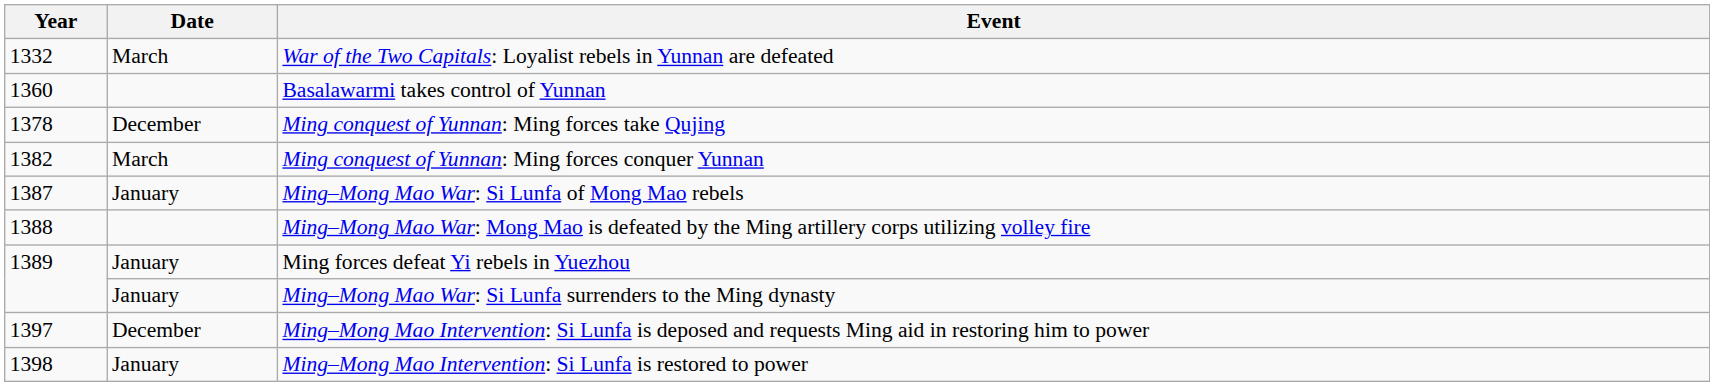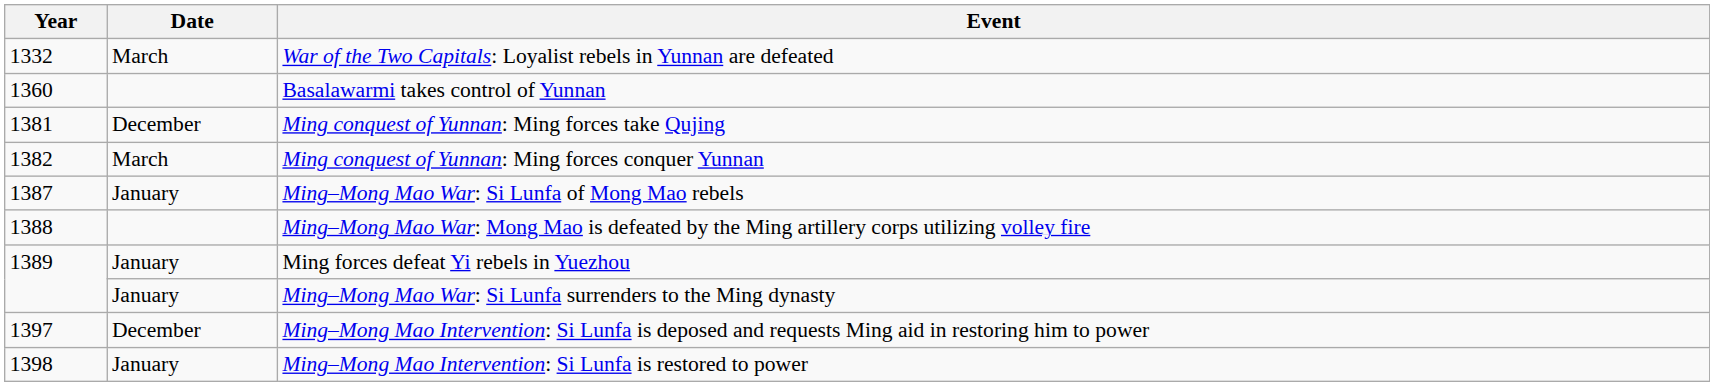 <table class="wikitable" width="100%">
 <tr>
 <th style="width:6%">Year</th>
 <th style="width:10%">Date</th>
 <th>Event</th>
 </tr>
 <tr>
 <td>1332</td>
 <td>March</td>
 <td><em><a href='#'>War of the Two Capitals</a></em>: Loyalist rebels in <a href='#'>Yunnan</a> are defeated</td>
 </tr>
 <tr>
 <td>1360</td>
 <td></td>
 <td><a href='#'>Basalawarmi</a> takes control of <a href='#'>Yunnan</a></td>
 </tr>
 <tr>
-<td>1378</td>
+<td>1381</td>
 <td>December</td>
 <td><em><a href='#'>Ming conquest of Yunnan</a></em>: Ming forces take <a href='#'>Qujing</a></td>
 </tr>
 <tr>
 <td>1382</td>
 <td>March</td>
 <td><em><a href='#'>Ming conquest of Yunnan</a></em>: Ming forces conquer <a href='#'>Yunnan</a></td>
 </tr>
 <tr>
 <td>1387</td>
 <td>January</td>
 <td><em><a href='#'>Ming–Mong Mao War</a></em>: <a href='#'>Si Lunfa</a> of <a href='#'>Mong Mao</a> rebels</td>
 </tr>
 <tr>
 <td>1388</td>
 <td></td>
 <td><em><a href='#'>Ming–Mong Mao War</a></em>: <a href='#'>Mong Mao</a> is defeated by the Ming artillery corps utilizing <a href='#'>volley fire</a></td>
 </tr>
 <tr>
 <td rowspan="2" valign="top">1389</td>
 <td>January</td>
 <td>Ming forces defeat <a href='#'>Yi</a> rebels in <a href='#'>Yuezhou</a></td>
 </tr>
 <tr>
 <td>January</td>
 <td><em><a href='#'>Ming–Mong Mao War</a></em>: <a href='#'>Si Lunfa</a> surrenders to the Ming dynasty</td>
 </tr>
 <tr>
 <td>1397</td>
 <td>December</td>
 <td><em><a href='#'>Ming–Mong Mao Intervention</a></em>: <a href='#'>Si Lunfa</a> is deposed and requests Ming aid in restoring him to power</td>
 </tr>
 <tr>
 <td>1398</td>
 <td>January</td>
 <td><em><a href='#'>Ming–Mong Mao Intervention</a></em>: <a href='#'>Si Lunfa</a> is restored to power</td>
 </tr>
 </table>
